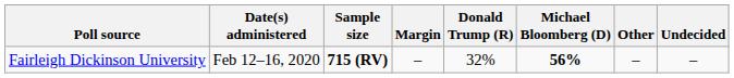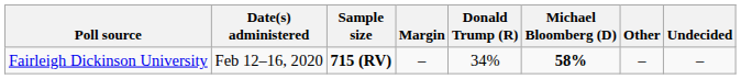 <table class="wikitable" style="font-size:90%;text-align:center;">
 <tr valign=bottom style="font-size:90%;">
 <th>Poll source</th>
 <th>Date(s)<br>administered</th>
 <th>Sample<br>size</th>
 <th>Margin<br></th>
 <th>Donald<br>Trump (R)</th>
 <th>Michael<br>Bloomberg (D)</th>
 <th>Other</th>
 <th>Undecided</th>
 </tr>
 <tr>
 <td style="text-align:left;"><a href='#'>Fairleigh Dickinson University</a></td>
 <td>Feb 12–16, 2020</td>
 <td><strong>715 (RV)</strong></td>
 <td>–</td>
-<td>32%</td>
-<td><strong>56%</strong></td>
+<td>34%</td>
+<td><strong>58%</strong></td>
 <td>–</td>
 <td>–</td>
 </tr>
 </table>
